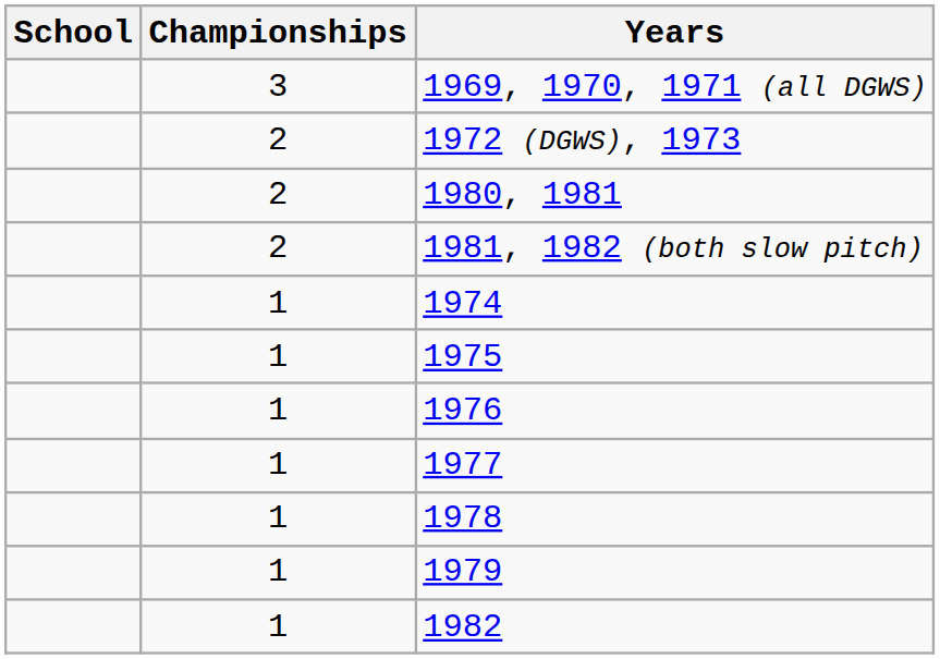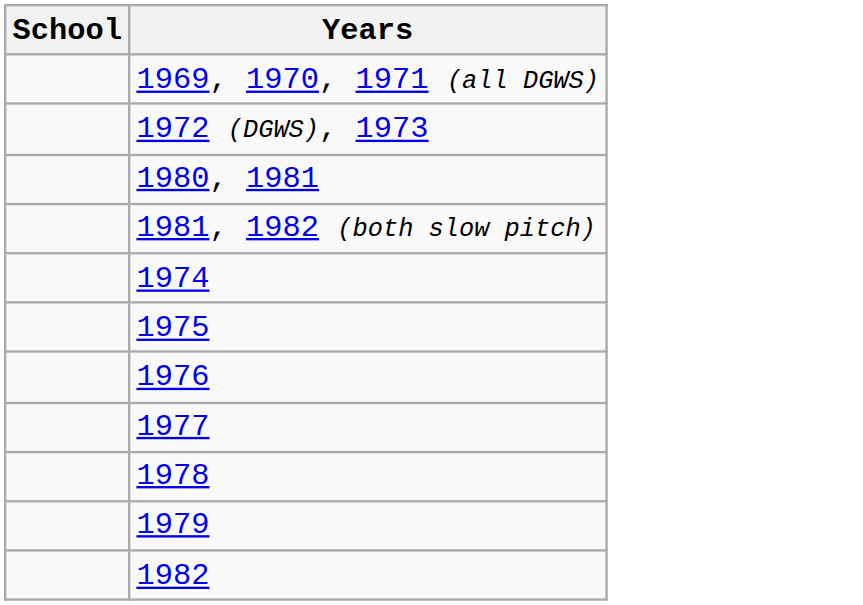 <table class="wikitable">
 <tr>
 <th>School</th>
-<th>Championships</th>
 <th>Years</th>
 </tr>
 <tr>
 <td style=><strong><a href='#'></a></strong></td>
-<td align="center">3</td>
 <td><a href='#'>1969</a>, <a href='#'>1970</a>, <a href='#'>1971</a> <em><small>(all DGWS)</small></em></td>
 </tr>
 <tr>
 <td style=><strong><a href='#'></a></strong></td>
-<td align="center">2</td>
 <td><a href='#'>1972</a> <em><small>(DGWS)</small></em>, <a href='#'>1973</a></td>
 </tr>
 <tr>
 <td style=><strong><a href='#'></a></strong></td>
-<td align="center">2</td>
 <td><a href='#'>1980</a>, <a href='#'>1981</a></td>
 </tr>
 <tr>
 <td style=><strong><a href='#'></a></strong></td>
-<td align="center">2</td>
 <td><a href='#'>1981</a>, <a href='#'>1982</a> <em><small>(both slow pitch)</small></em></td>
 </tr>
 <tr>
 <td style=><strong><a href='#'></a></strong></td>
-<td align="center">1</td>
 <td><a href='#'>1974</a></td>
 </tr>
 <tr>
 <td style=><strong><a href='#'></a></strong></td>
-<td align="center">1</td>
 <td><a href='#'>1975</a></td>
 </tr>
 <tr>
 <td style=><strong><a href='#'></a></strong></td>
-<td align="center">1</td>
 <td><a href='#'>1976</a></td>
 </tr>
 <tr>
 <td style=><strong><a href='#'></a></strong></td>
-<td align="center">1</td>
 <td><a href='#'>1977</a></td>
 </tr>
 <tr>
 <td style=><strong><a href='#'></a></strong></td>
-<td align="center">1</td>
 <td><a href='#'>1978</a></td>
 </tr>
 <tr>
 <td style=><strong><a href='#'></a></strong></td>
-<td align="center">1</td>
 <td><a href='#'>1979</a></td>
 </tr>
 <tr>
 <td style=><strong><a href='#'></a></strong></td>
-<td align="center">1</td>
 <td><a href='#'>1982</a></td>
 </tr>
 </table>
